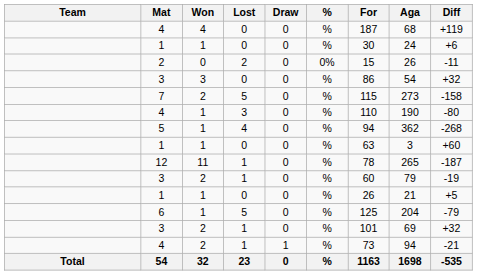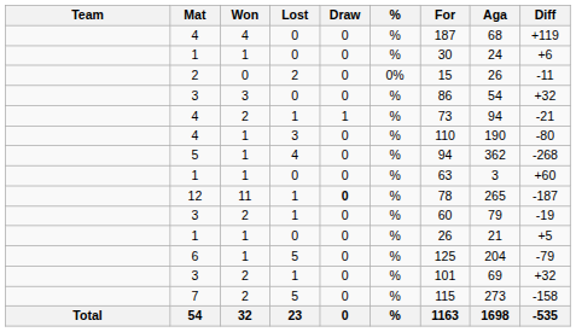 <table class="wikitable sortable" style="font-size:90%; text-align:center">
 <tr>
 <th style="width:180px;">Team</th>
 <th style="width:50px;">Mat</th>
 <th style="width:50px;">Won</th>
 <th style="width:50px;">Lost</th>
 <th style="width:50px;">Draw</th>
 <th style="width:50px;">%</th>
 <th style="width:50px;">For</th>
 <th style="width:50px;">Aga</th>
 <th style="width:50px;">Diff</th>
 </tr>
 <tr>
 <td align="left"></td>
 <td>4</td>
 <td>4</td>
 <td>0</td>
 <td>0</td>
 <td>%</td>
 <td>187</td>
 <td>68</td>
 <td>+119</td>
 </tr>
 <tr>
 <td align="left"></td>
 <td>1</td>
 <td>1</td>
 <td>0</td>
 <td>0</td>
 <td>%</td>
 <td>30</td>
 <td>24</td>
 <td>+6</td>
 </tr>
 <tr>
 <td align="left"></td>
 <td>2</td>
 <td>0</td>
 <td>2</td>
 <td>0</td>
 <td>0%</td>
 <td>15</td>
 <td>26</td>
 <td>-11</td>
 </tr>
 <tr>
 <td align="left"></td>
 <td>3</td>
 <td>3</td>
 <td>0</td>
 <td>0</td>
 <td>%</td>
 <td>86</td>
 <td>54</td>
 <td>+32</td>
 </tr>
 <tr>
 <td align="left"></td>
-<td>7</td>
+<td>4</td>
 <td>2</td>
-<td>5</td>
-<td>0</td>
+<td>1</td>
+<td>1</td>
 <td>%</td>
-<td>115</td>
-<td>273</td>
-<td>-158</td>
+<td>73</td>
+<td>94</td>
+<td>-21</td>
 </tr>
 <tr>
 <td align="left"></td>
 <td>4</td>
 <td>1</td>
 <td>3</td>
 <td>0</td>
 <td>%</td>
 <td>110</td>
 <td>190</td>
 <td>-80</td>
 </tr>
 <tr>
 <td align="left"></td>
 <td>5</td>
 <td>1</td>
 <td>4</td>
 <td>0</td>
 <td>%</td>
 <td>94</td>
 <td>362</td>
 <td>-268</td>
 </tr>
 <tr>
 <td align="left"></td>
 <td>1</td>
 <td>1</td>
 <td>0</td>
 <td>0</td>
 <td>%</td>
 <td>63</td>
 <td>3</td>
 <td>+60</td>
 </tr>
 <tr>
 <td align="left"></td>
 <td>12</td>
 <td>11</td>
 <td>1</td>
-<td>0</td>
+<td><strong>0</strong></td>
 <td>%</td>
 <td>78</td>
 <td>265</td>
 <td>-187</td>
 </tr>
 <tr>
 <td align="left"></td>
 <td>3</td>
 <td>2</td>
 <td>1</td>
 <td>0</td>
 <td>%</td>
 <td>60</td>
 <td>79</td>
 <td>-19</td>
 </tr>
 <tr>
 <td align="left"></td>
 <td>1</td>
 <td>1</td>
 <td>0</td>
 <td>0</td>
 <td>%</td>
 <td>26</td>
 <td>21</td>
 <td>+5</td>
 </tr>
 <tr>
 <td align="left"></td>
 <td>6</td>
 <td>1</td>
 <td>5</td>
 <td>0</td>
 <td>%</td>
 <td>125</td>
 <td>204</td>
 <td>-79</td>
 </tr>
 <tr>
 <td align="left"></td>
 <td>3</td>
 <td>2</td>
 <td>1</td>
 <td>0</td>
 <td>%</td>
 <td>101</td>
 <td>69</td>
 <td>+32</td>
 </tr>
 <tr>
 <td align="left"></td>
-<td>4</td>
+<td>7</td>
 <td>2</td>
-<td>1</td>
-<td>1</td>
+<td>5</td>
+<td>0</td>
 <td>%</td>
-<td>73</td>
-<td>94</td>
-<td>-21</td>
+<td>115</td>
+<td>273</td>
+<td>-158</td>
 </tr>
 <tr class="sortbottom">
 <th>Total</th>
 <th><strong>54</strong></th>
 <th><strong>32</strong></th>
 <th><strong>23</strong></th>
 <th><strong>0</strong></th>
 <th><strong>%</strong></th>
 <th><strong>1163</strong></th>
 <th><strong>1698</strong></th>
 <th><strong>-535</strong></th>
 </tr>
 </table>
